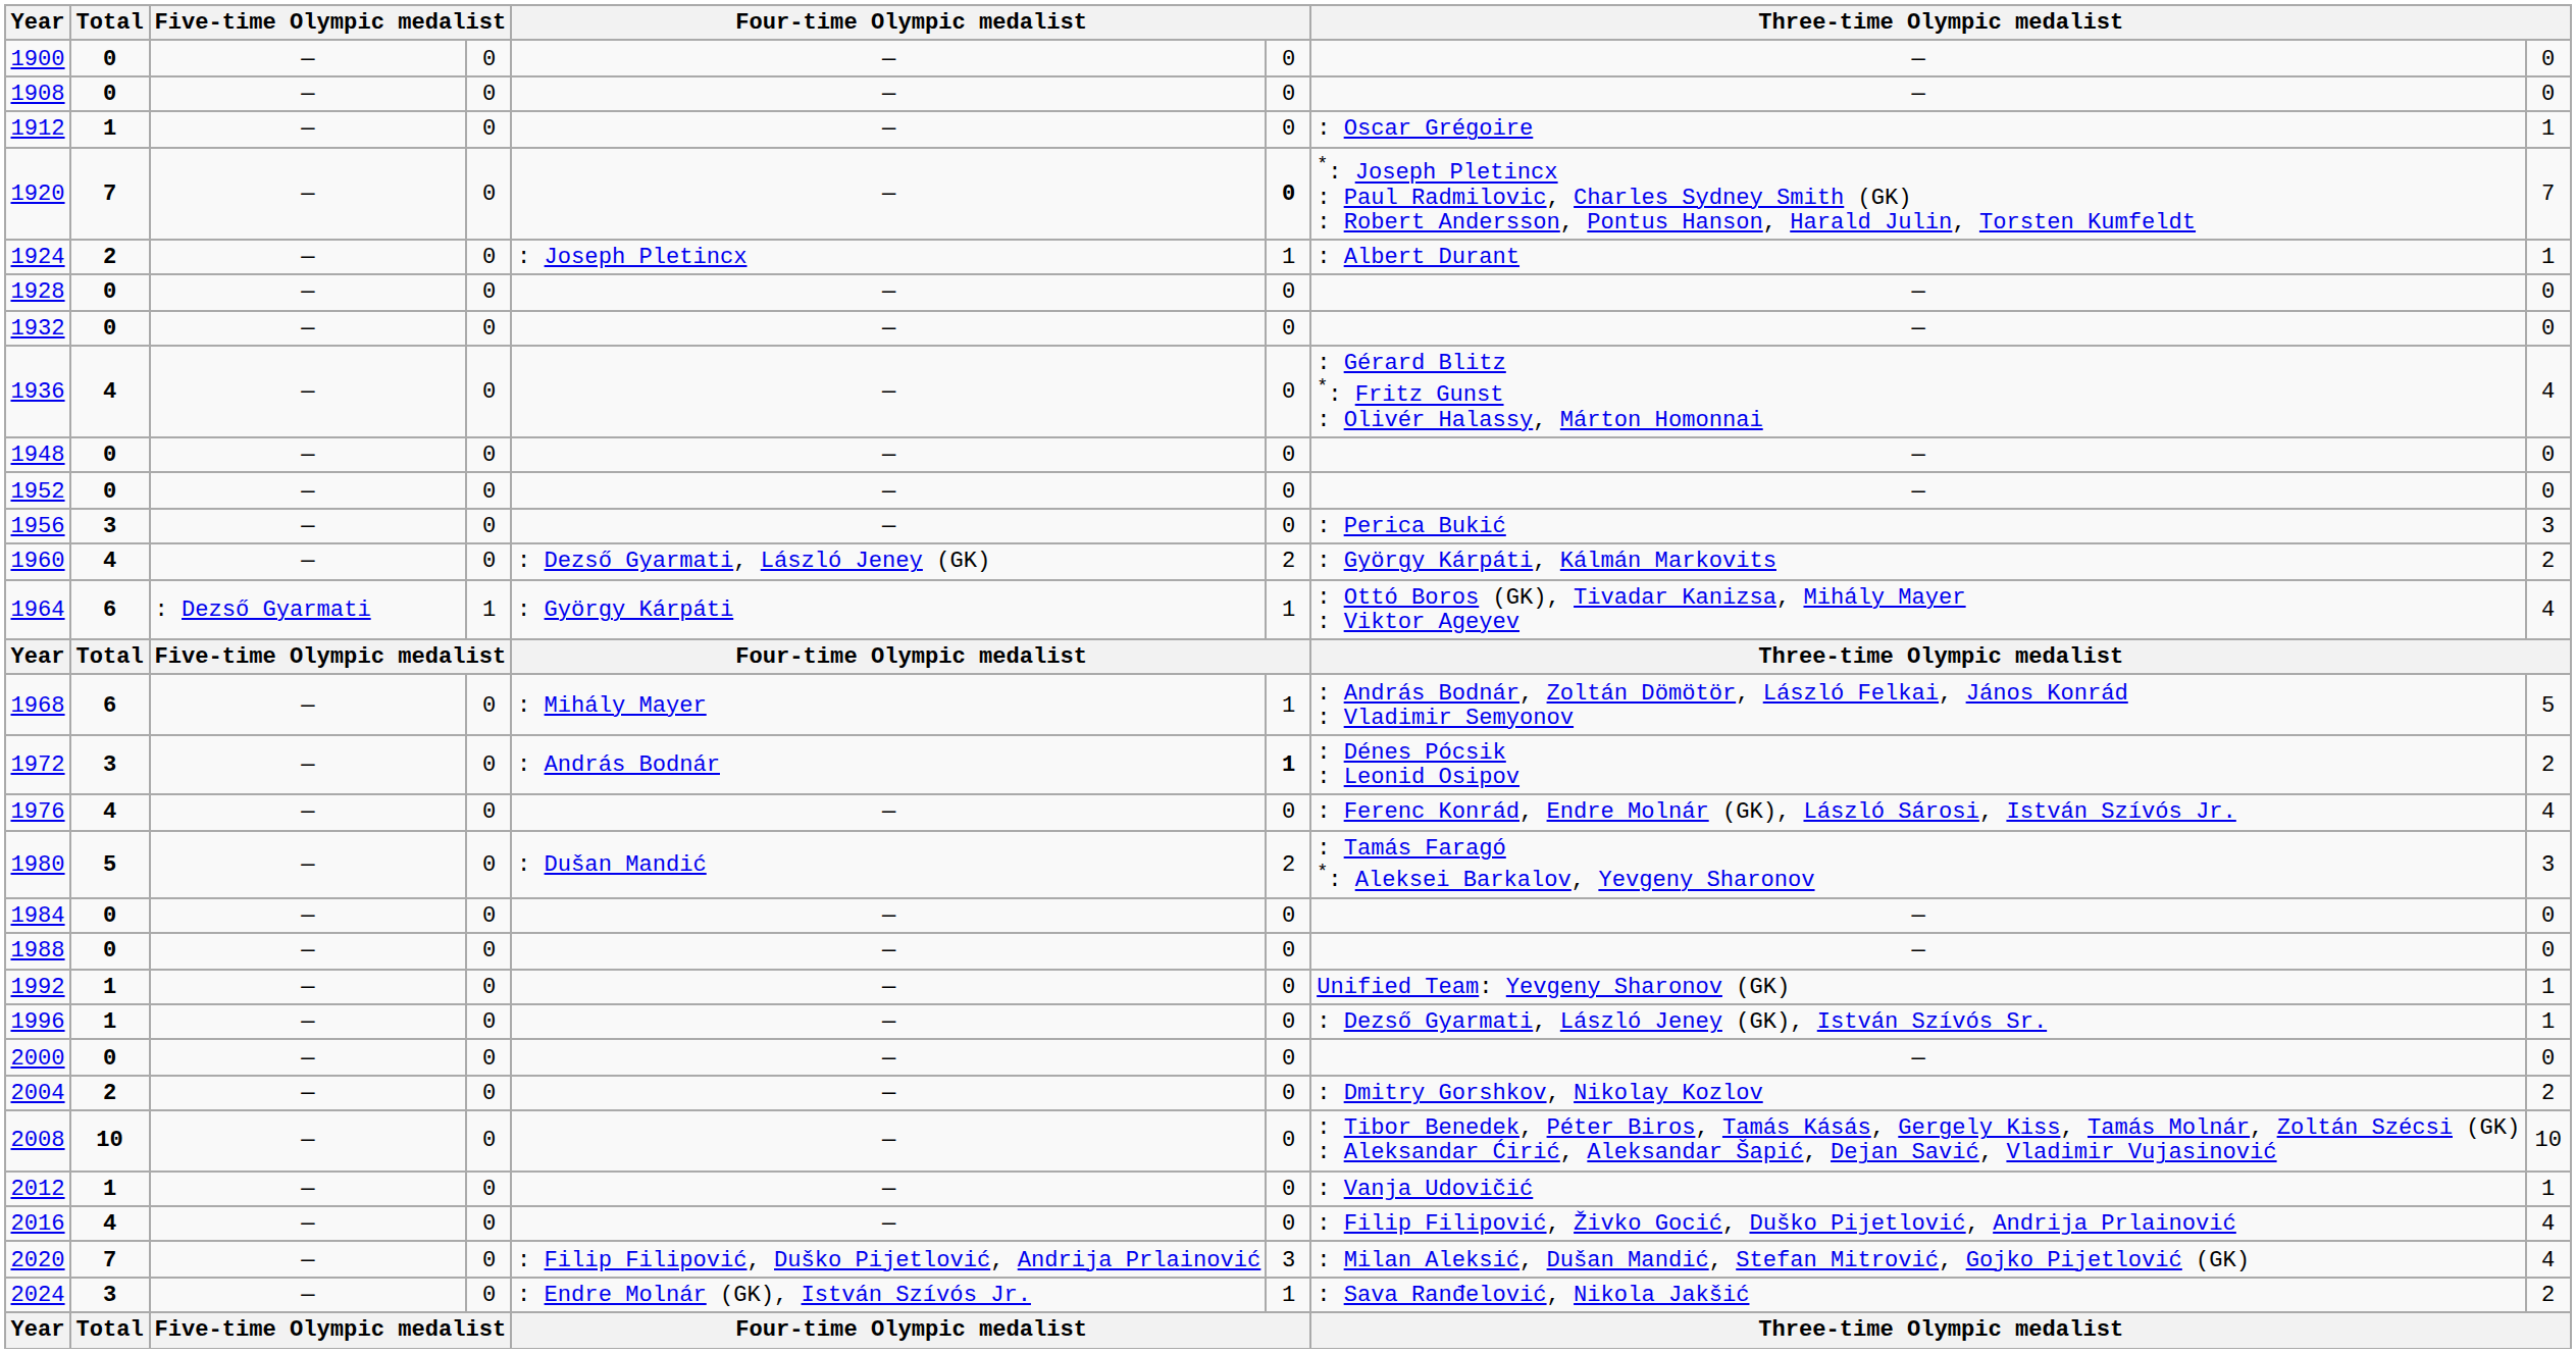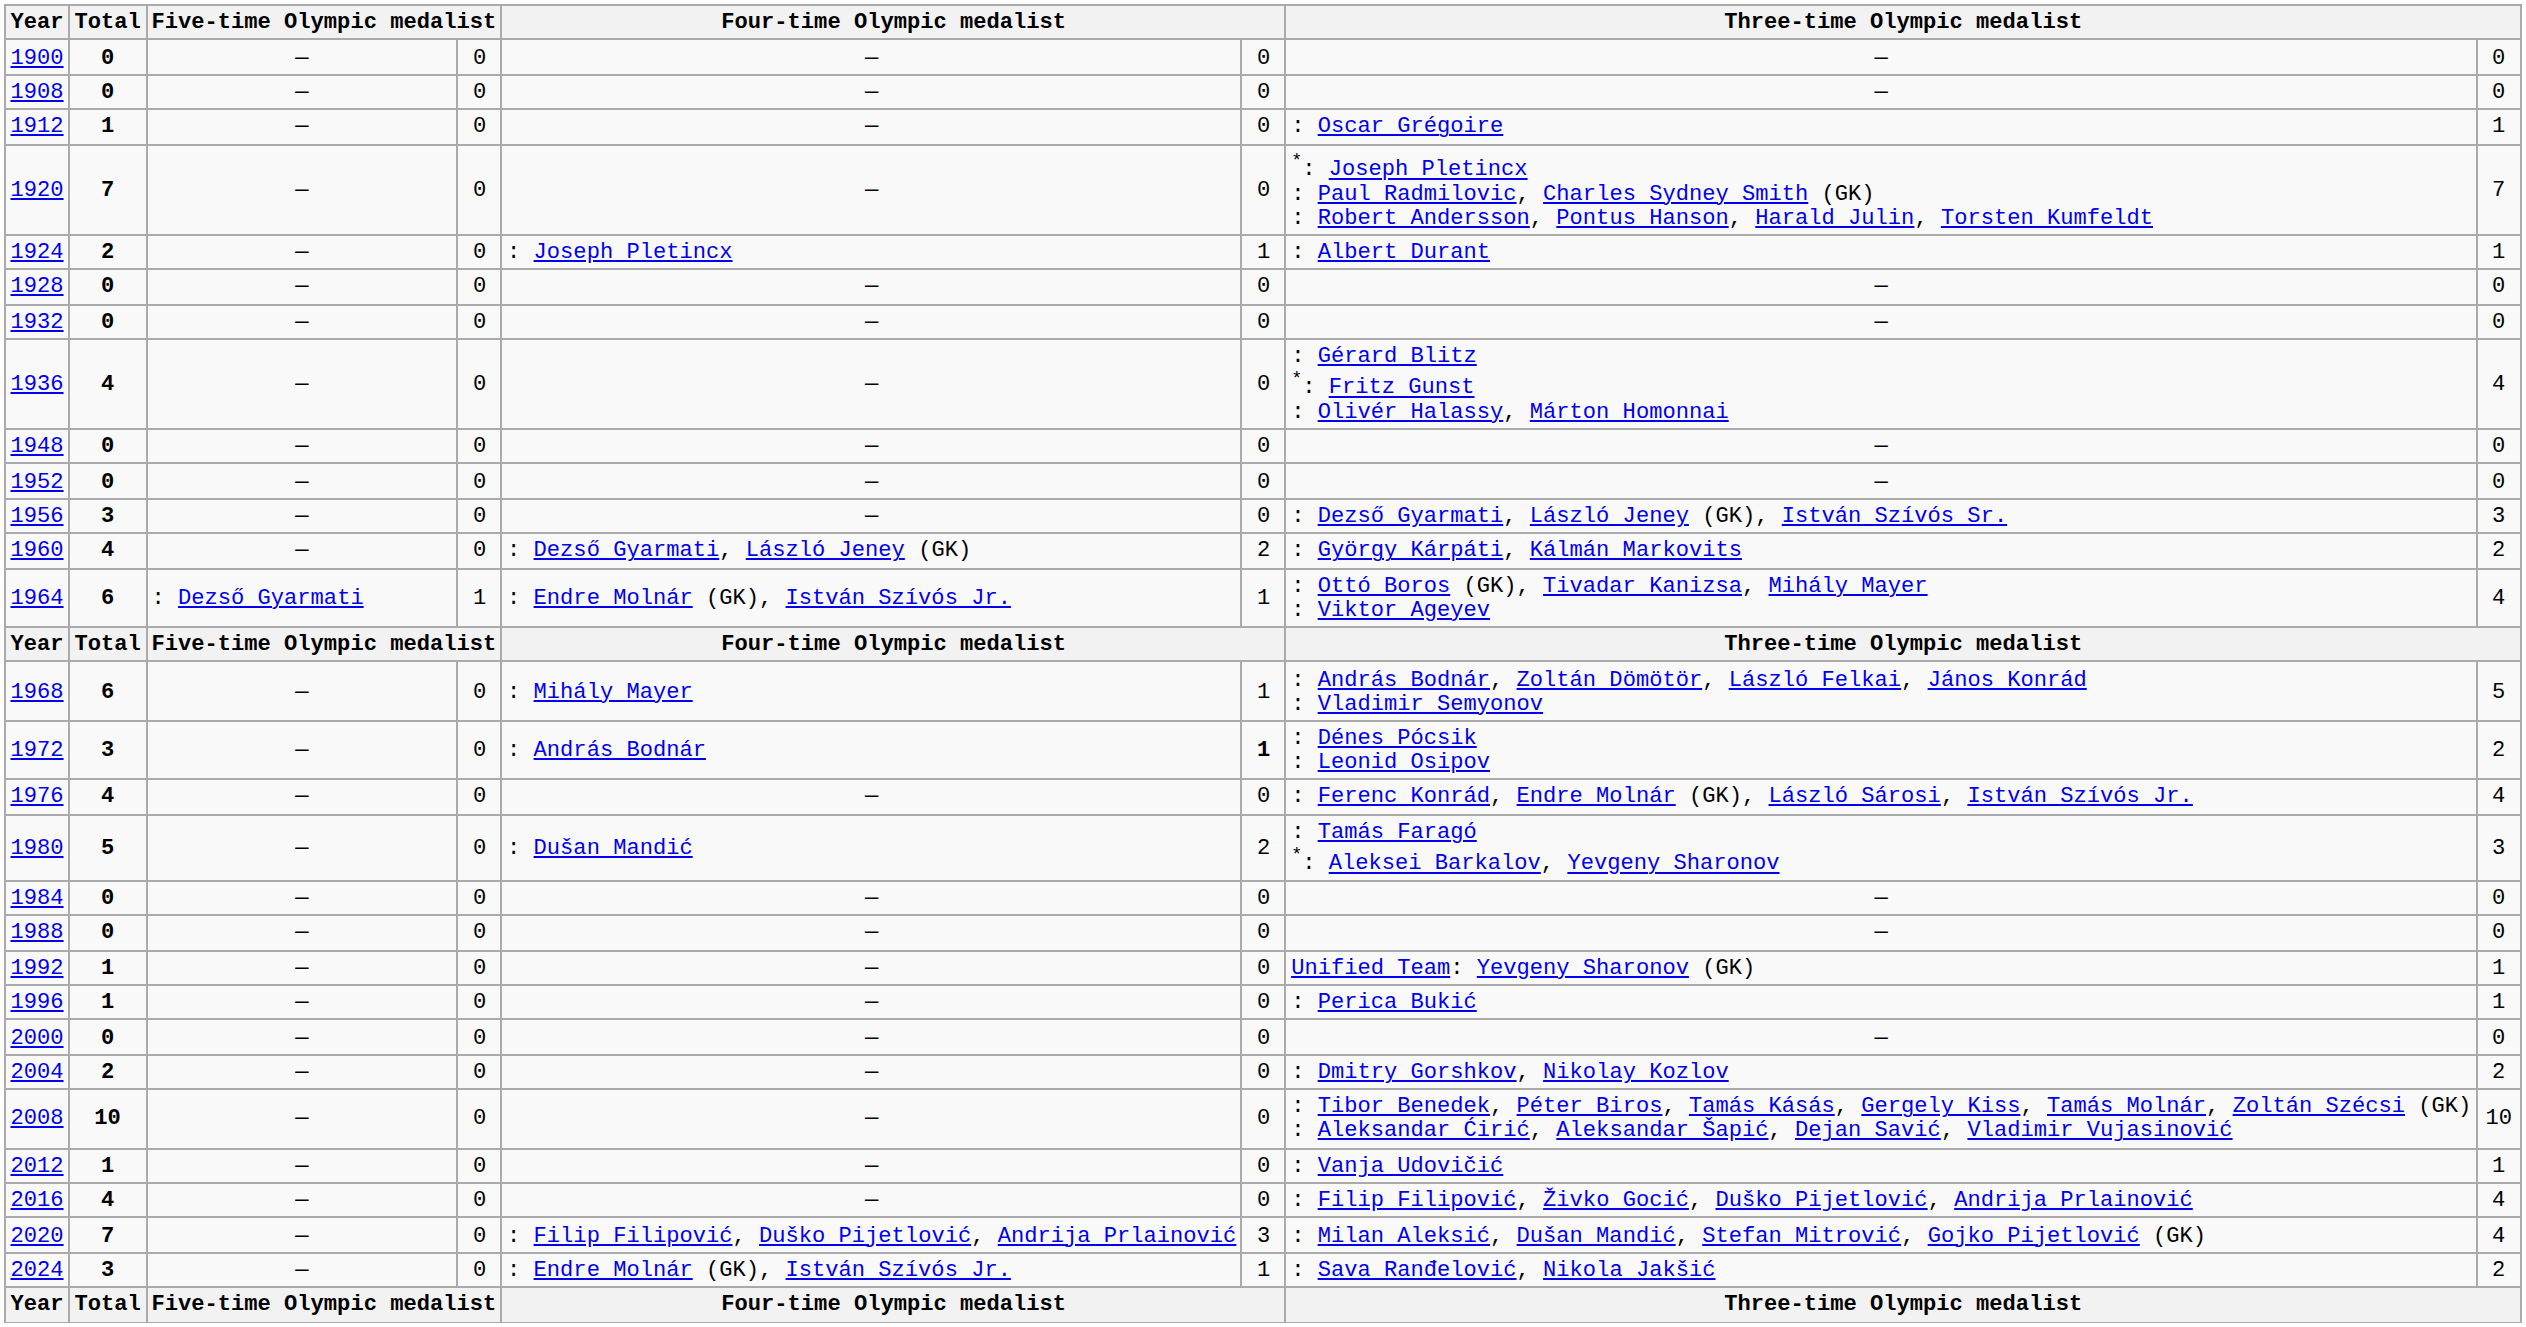 <table class="wikitable" style="text-align: center; font-size: 85%; margin-left: 1em;">
 <tr>
 <th>Year</th>
 <th>Total</th>
 <th colspan="2">Five-time Olympic medalist</th>
 <th colspan="2">Four-time Olympic medalist</th>
 <th colspan="2">Three-time Olympic medalist</th>
 </tr>
 <tr>
 <td><a href='#'>1900</a></td>
 <td><strong>0</strong></td>
 <td>—</td>
 <td style="width: 1.5em;">0</td>
 <td>—</td>
 <td style="width: 1.5em;">0</td>
 <td>—</td>
 <td style="width: 1.5em;">0</td>
 </tr>
 <tr>
 <td><a href='#'>1908</a></td>
 <td><strong>0</strong></td>
 <td>—</td>
 <td>0</td>
 <td>—</td>
 <td>0</td>
 <td>—</td>
 <td>0</td>
 </tr>
 <tr>
 <td><a href='#'>1912</a></td>
 <td><strong>1</strong></td>
 <td>—</td>
 <td>0</td>
 <td>—</td>
 <td>0</td>
 <td style="text-align: left;">: <a href='#'>Oscar Grégoire</a></td>
 <td>1</td>
 </tr>
 <tr>
 <td><a href='#'>1920</a></td>
 <td><strong>7</strong></td>
 <td>—</td>
 <td>0</td>
 <td>—</td>
-<td><strong>0</strong></td>
+<td>0</td>
 <td style="text-align: left;"><strong></strong><sup>*</sup>: <a href='#'>Joseph Pletincx</a><br>: <a href='#'>Paul Radmilovic</a>, <a href='#'>Charles Sydney Smith</a> (GK)<br>: <a href='#'>Robert Andersson</a>, <a href='#'>Pontus Hanson</a>, <a href='#'>Harald Julin</a>, <a href='#'>Torsten Kumfeldt</a></td>
 <td>7</td>
 </tr>
 <tr>
 <td><a href='#'>1924</a></td>
 <td><strong>2</strong></td>
 <td>—</td>
 <td>0</td>
 <td style="text-align: left;">: <a href='#'>Joseph Pletincx</a></td>
 <td>1</td>
 <td style="text-align: left;">: <a href='#'>Albert Durant</a></td>
 <td>1</td>
 </tr>
 <tr>
 <td><a href='#'>1928</a></td>
 <td><strong>0</strong></td>
 <td>—</td>
 <td>0</td>
 <td>—</td>
 <td>0</td>
 <td>—</td>
 <td>0</td>
 </tr>
 <tr>
 <td><a href='#'>1932</a></td>
 <td><strong>0</strong></td>
 <td>—</td>
 <td>0</td>
 <td>—</td>
 <td>0</td>
 <td>—</td>
 <td>0</td>
 </tr>
 <tr>
 <td><a href='#'>1936</a></td>
 <td><strong>4</strong></td>
 <td>—</td>
 <td>0</td>
 <td>—</td>
 <td>0</td>
 <td style="text-align: left;">: <a href='#'>Gérard Blitz</a><br><strong></strong><sup>*</sup>: <a href='#'>Fritz Gunst</a><br>: <a href='#'>Olivér Halassy</a>, <a href='#'>Márton Homonnai</a></td>
 <td>4</td>
 </tr>
 <tr>
 <td><a href='#'>1948</a></td>
 <td><strong>0</strong></td>
 <td>—</td>
 <td>0</td>
 <td>—</td>
 <td>0</td>
 <td>—</td>
 <td>0</td>
 </tr>
 <tr>
 <td><a href='#'>1952</a></td>
 <td><strong>0</strong></td>
 <td>—</td>
 <td>0</td>
 <td>—</td>
 <td>0</td>
 <td>—</td>
 <td>0</td>
 </tr>
 <tr>
 <td><a href='#'>1956</a></td>
 <td><strong>3</strong></td>
 <td>—</td>
 <td>0</td>
 <td>—</td>
 <td>0</td>
-<td style="text-align: left;">: <a href='#'>Perica Bukić</a></td>
+<td style="text-align: left;">: <a href='#'>Dezső Gyarmati</a>, <a href='#'>László Jeney</a> (GK), <a href='#'>István Szívós Sr.</a></td>
 <td>3</td>
 </tr>
 <tr>
 <td><a href='#'>1960</a></td>
 <td><strong>4</strong></td>
 <td>—</td>
 <td>0</td>
 <td style="text-align: left;">: <a href='#'>Dezső Gyarmati</a>, <a href='#'>László Jeney</a> (GK)</td>
 <td>2</td>
 <td style="text-align: left;">: <a href='#'>György Kárpáti</a>, <a href='#'>Kálmán Markovits</a></td>
 <td>2</td>
 </tr>
 <tr>
 <td><a href='#'>1964</a></td>
 <td><strong>6</strong></td>
 <td style="text-align: left;">: <a href='#'>Dezső Gyarmati</a></td>
 <td>1</td>
-<td style="text-align: left;">: <a href='#'>György Kárpáti</a></td>
+<td style="text-align: left;">: <a href='#'>Endre Molnár</a> (GK), <a href='#'>István Szívós Jr.</a></td>
 <td>1</td>
 <td style="text-align: left;">: <a href='#'>Ottó Boros</a> (GK), <a href='#'>Tivadar Kanizsa</a>, <a href='#'>Mihály Mayer</a><br>: <a href='#'>Viktor Ageyev</a></td>
 <td>4</td>
 </tr>
 <tr>
 <th>Year</th>
 <th>Total</th>
 <th colspan="2">Five-time Olympic medalist</th>
 <th colspan="2">Four-time Olympic medalist</th>
 <th colspan="2">Three-time Olympic medalist</th>
 </tr>
 <tr>
 <td><a href='#'>1968</a></td>
 <td><strong>6</strong></td>
 <td>—</td>
 <td>0</td>
 <td style="text-align: left;">: <a href='#'>Mihály Mayer</a></td>
 <td>1</td>
 <td style="text-align: left;">: <a href='#'>András Bodnár</a>, <a href='#'>Zoltán Dömötör</a>, <a href='#'>László Felkai</a>, <a href='#'>János Konrád</a><br>: <a href='#'>Vladimir Semyonov</a></td>
 <td>5</td>
 </tr>
 <tr>
 <td><a href='#'>1972</a></td>
 <td><strong>3</strong></td>
 <td>—</td>
 <td>0</td>
 <td style="text-align: left;">: <a href='#'>András Bodnár</a></td>
 <td><strong>1</strong></td>
 <td style="text-align: left;">: <a href='#'>Dénes Pócsik</a><br>: <a href='#'>Leonid Osipov</a></td>
 <td>2</td>
 </tr>
 <tr>
 <td><a href='#'>1976</a></td>
 <td><strong>4</strong></td>
 <td>—</td>
 <td>0</td>
 <td>—</td>
 <td>0</td>
 <td style="text-align: left;">: <a href='#'>Ferenc Konrád</a>, <a href='#'>Endre Molnár</a> (GK), <a href='#'>László Sárosi</a>, <a href='#'>István Szívós Jr.</a></td>
 <td>4</td>
 </tr>
 <tr>
 <td><a href='#'>1980</a></td>
 <td><strong>5</strong></td>
 <td>—</td>
 <td>0</td>
 <td style="text-align: left;">: <a href='#'>Dušan Mandić</a></td>
 <td>2</td>
 <td style="text-align: left;">: <a href='#'>Tamás Faragó</a><br><strong></strong><sup>*</sup>: <a href='#'>Aleksei Barkalov</a>, <a href='#'>Yevgeny Sharonov</a></td>
 <td>3</td>
 </tr>
 <tr>
 <td><a href='#'>1984</a></td>
 <td><strong>0</strong></td>
 <td>—</td>
 <td>0</td>
 <td>—</td>
 <td>0</td>
 <td>—</td>
 <td>0</td>
 </tr>
 <tr>
 <td><a href='#'>1988</a></td>
 <td><strong>0</strong></td>
 <td>—</td>
 <td>0</td>
 <td>—</td>
 <td>0</td>
 <td>—</td>
 <td>0</td>
 </tr>
 <tr>
 <td><a href='#'>1992</a></td>
 <td><strong>1</strong></td>
 <td>—</td>
 <td>0</td>
 <td>—</td>
 <td>0</td>
 <td style="text-align: left;"> <a href='#'>Unified Team</a>: <a href='#'>Yevgeny Sharonov</a> (GK)</td>
 <td>1</td>
 </tr>
 <tr>
 <td><a href='#'>1996</a></td>
 <td><strong>1</strong></td>
 <td>—</td>
 <td>0</td>
 <td>—</td>
 <td>0</td>
-<td style="text-align: left;">: <a href='#'>Dezső Gyarmati</a>, <a href='#'>László Jeney</a> (GK), <a href='#'>István Szívós Sr.</a></td>
+<td style="text-align: left;">: <a href='#'>Perica Bukić</a></td>
 <td>1</td>
 </tr>
 <tr>
 <td><a href='#'>2000</a></td>
 <td><strong>0</strong></td>
 <td>—</td>
 <td>0</td>
 <td>—</td>
 <td>0</td>
 <td>—</td>
 <td>0</td>
 </tr>
 <tr>
 <td><a href='#'>2004</a></td>
 <td><strong>2</strong></td>
 <td>—</td>
 <td>0</td>
 <td>—</td>
 <td>0</td>
 <td style="text-align: left;">: <a href='#'>Dmitry Gorshkov</a>, <a href='#'>Nikolay Kozlov</a></td>
 <td>2</td>
 </tr>
 <tr>
 <td><a href='#'>2008</a></td>
 <td><strong>10</strong></td>
 <td>—</td>
 <td>0</td>
 <td>—</td>
 <td>0</td>
 <td style="text-align: left;">: <a href='#'>Tibor Benedek</a>, <a href='#'>Péter Biros</a>, <a href='#'>Tamás Kásás</a>, <a href='#'>Gergely Kiss</a>, <a href='#'>Tamás Molnár</a>, <a href='#'>Zoltán Szécsi</a> (GK)<br>: <a href='#'>Aleksandar Ćirić</a>, <a href='#'>Aleksandar Šapić</a>, <a href='#'>Dejan Savić</a>, <a href='#'>Vladimir Vujasinović</a></td>
 <td>10</td>
 </tr>
 <tr>
 <td><a href='#'>2012</a></td>
 <td><strong>1</strong></td>
 <td>—</td>
 <td>0</td>
 <td>—</td>
 <td>0</td>
 <td style="text-align: left;">: <a href='#'>Vanja Udovičić</a></td>
 <td>1</td>
 </tr>
 <tr>
 <td><a href='#'>2016</a></td>
 <td><strong>4</strong></td>
 <td>—</td>
 <td>0</td>
 <td>—</td>
 <td>0</td>
 <td style="text-align: left;">: <a href='#'>Filip Filipović</a>, <a href='#'>Živko Gocić</a>, <a href='#'>Duško Pijetlović</a>, <a href='#'>Andrija Prlainović</a></td>
 <td>4</td>
 </tr>
 <tr>
 <td><a href='#'>2020</a></td>
 <td><strong>7</strong></td>
 <td>—</td>
 <td>0</td>
 <td style="text-align: left;">: <a href='#'>Filip Filipović</a>, <a href='#'>Duško Pijetlović</a>, <a href='#'>Andrija Prlainović</a></td>
 <td>3</td>
 <td style="text-align: left;">: <a href='#'>Milan Aleksić</a>, <a href='#'>Dušan Mandić</a>, <a href='#'>Stefan Mitrović</a>, <a href='#'>Gojko Pijetlović</a> (GK)</td>
 <td>4</td>
 </tr>
 <tr>
 <td><a href='#'>2024</a></td>
 <td><strong>3</strong></td>
 <td>—</td>
 <td>0</td>
 <td style="text-align: left;">: <a href='#'>Endre Molnár</a> (GK), <a href='#'>István Szívós Jr.</a></td>
 <td>1</td>
 <td style="text-align: left;">: <a href='#'>Sava Ranđelović</a>, <a href='#'>Nikola Jakšić</a></td>
 <td>2</td>
 </tr>
 <tr>
 <th>Year</th>
 <th>Total</th>
 <th colspan="2">Five-time Olympic medalist</th>
 <th colspan="2">Four-time Olympic medalist</th>
 <th colspan="2">Three-time Olympic medalist</th>
 </tr>
 </table>
